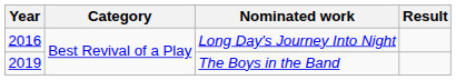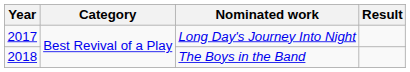 <table class="wikitable unsortable">
 <tr>
 <th>Year</th>
 <th>Category</th>
 <th>Nominated work</th>
 <th>Result</th>
 </tr>
 <tr>
-<td align="center"><a href='#'>2016</a></td>
+<td align="center"><a href='#'>2017</a></td>
 <td rowspan="2"><a href='#'>Best Revival of a Play</a></td>
 <td><em><a href='#'>Long Day's Journey Into Night</a></em></td>
 <td></td>
 </tr>
 <tr>
-<td align="center"><a href='#'>2019</a></td>
+<td align="center"><a href='#'>2018</a></td>
 <td><em><a href='#'>The Boys in the Band</a></em></td>
 <td></td>
 </tr>
 </table>
